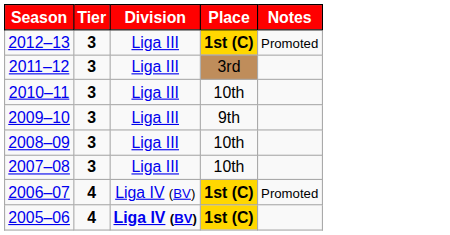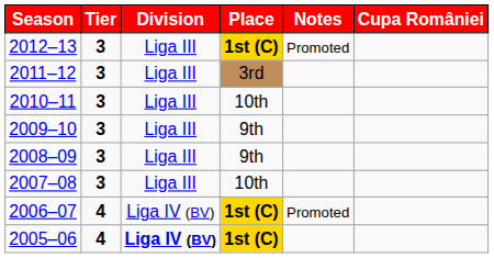 <table class="wikitable" style="text-align:center; font-size:90%">
 <tr>
 <th style="background:#FF0000;color:#FFFFFF;border:1px solid #000000;">Season</th>
 <th style="background:#FF0000;color:#FFFFFF;border:1px solid #000000;">Tier</th>
 <th style="background:#FF0000;color:#FFFFFF;border:1px solid #000000;">Division</th>
 <th style="background:#FF0000;color:#FFFFFF;border:1px solid #000000;">Place</th>
 <th style="background:#FF0000;color:#FFFFFF;border:1px solid #000000;">Notes</th>
+<th style="background:#FF0000;color:#FFFFFF;border:1px solid #000000;">Cupa României</th>
 </tr>
 <tr>
 <td><a href='#'>2012–13</a></td>
 <td><strong>3</strong></td>
 <td><a href='#'>Liga III</a></td>
 <td align=center bgcolor=gold><strong>1st</strong> <strong>(C)</strong></td>
 <td><small>Promoted</small></td>
+<td></td>
 </tr>
 <tr>
 <td><a href='#'>2011–12</a></td>
 <td><strong>3</strong></td>
 <td><a href='#'>Liga III</a></td>
 <td align=center bgcolor=#BF8D5B>3rd</td>
+<td></td>
 <td></td>
 </tr>
 <tr>
 <td><a href='#'>2010–11</a></td>
 <td><strong>3</strong></td>
 <td><a href='#'>Liga III</a></td>
 <td>10th</td>
 <td></td>
+<td></td>
 </tr>
 <tr>
 <td><a href='#'>2009–10</a></td>
 <td><strong>3</strong></td>
 <td><a href='#'>Liga III</a></td>
 <td>9th</td>
 <td></td>
+<td></td>
 </tr>
 <tr>
 <td><a href='#'>2008–09</a></td>
 <td><strong>3</strong></td>
 <td><a href='#'>Liga III</a></td>
-<td>10th</td>
+<td>9th</td>
+<td></td>
 <td></td>
 </tr>
 <tr>
 <td><a href='#'>2007–08</a></td>
 <td><strong>3</strong></td>
 <td><a href='#'>Liga III</a></td>
 <td>10th</td>
 <td></td>
+<td></td>
 </tr>
 <tr>
 <td><a href='#'>2006–07</a></td>
 <td><strong>4</strong></td>
 <td><a href='#'>Liga IV</a> <small>(<a href='#'>BV</a>)</small></td>
 <td align=center bgcolor=gold><strong>1st</strong> <strong>(C)</strong></td>
 <td><small>Promoted</small></td>
+<td></td>
 </tr>
 <tr>
 <td><a href='#'>2005–06</a></td>
 <td><strong>4</strong></td>
 <td><strong><a href='#'>Liga IV</a> <small>(<a href='#'>BV</a>)</small></strong></td>
 <td align=center bgcolor=gold><strong>1st</strong> <strong>(C)</strong></td>
 <td></td>
+<td></td>
 </tr>
 </table>
